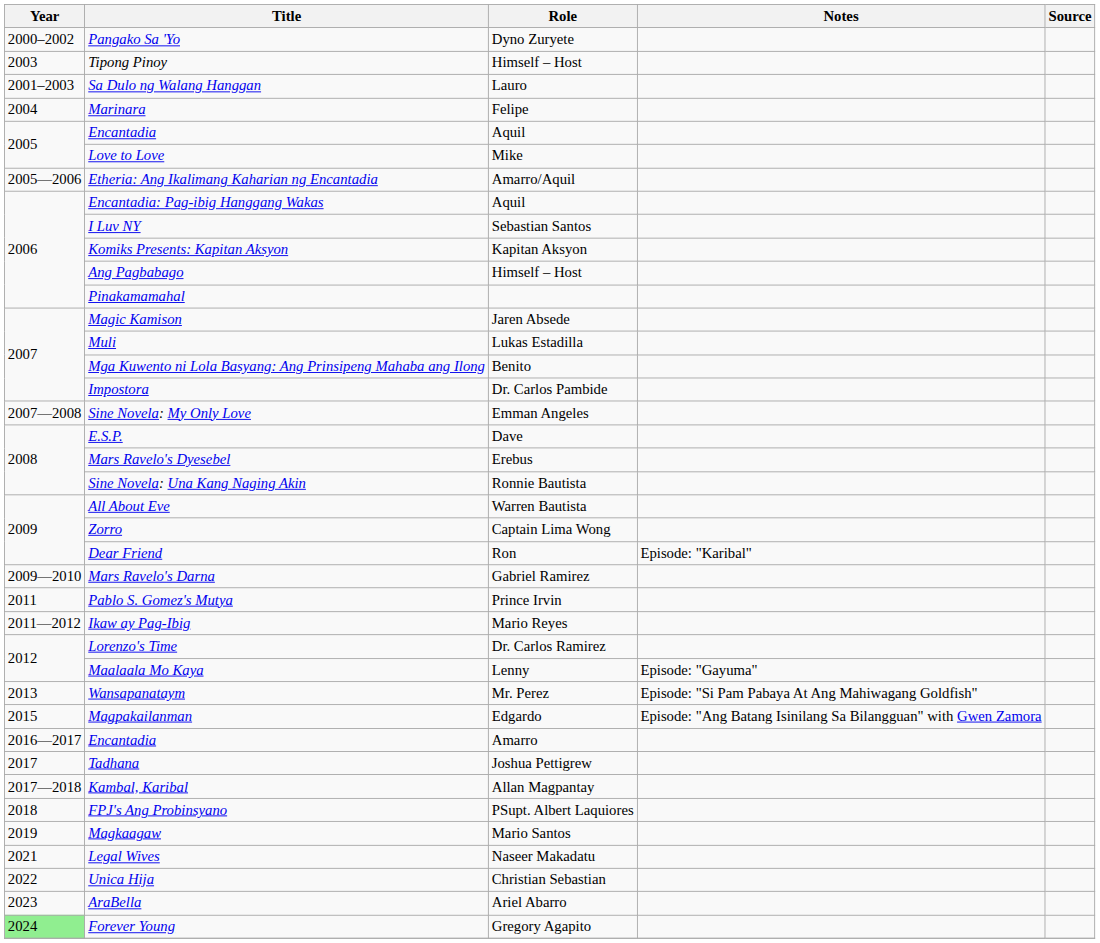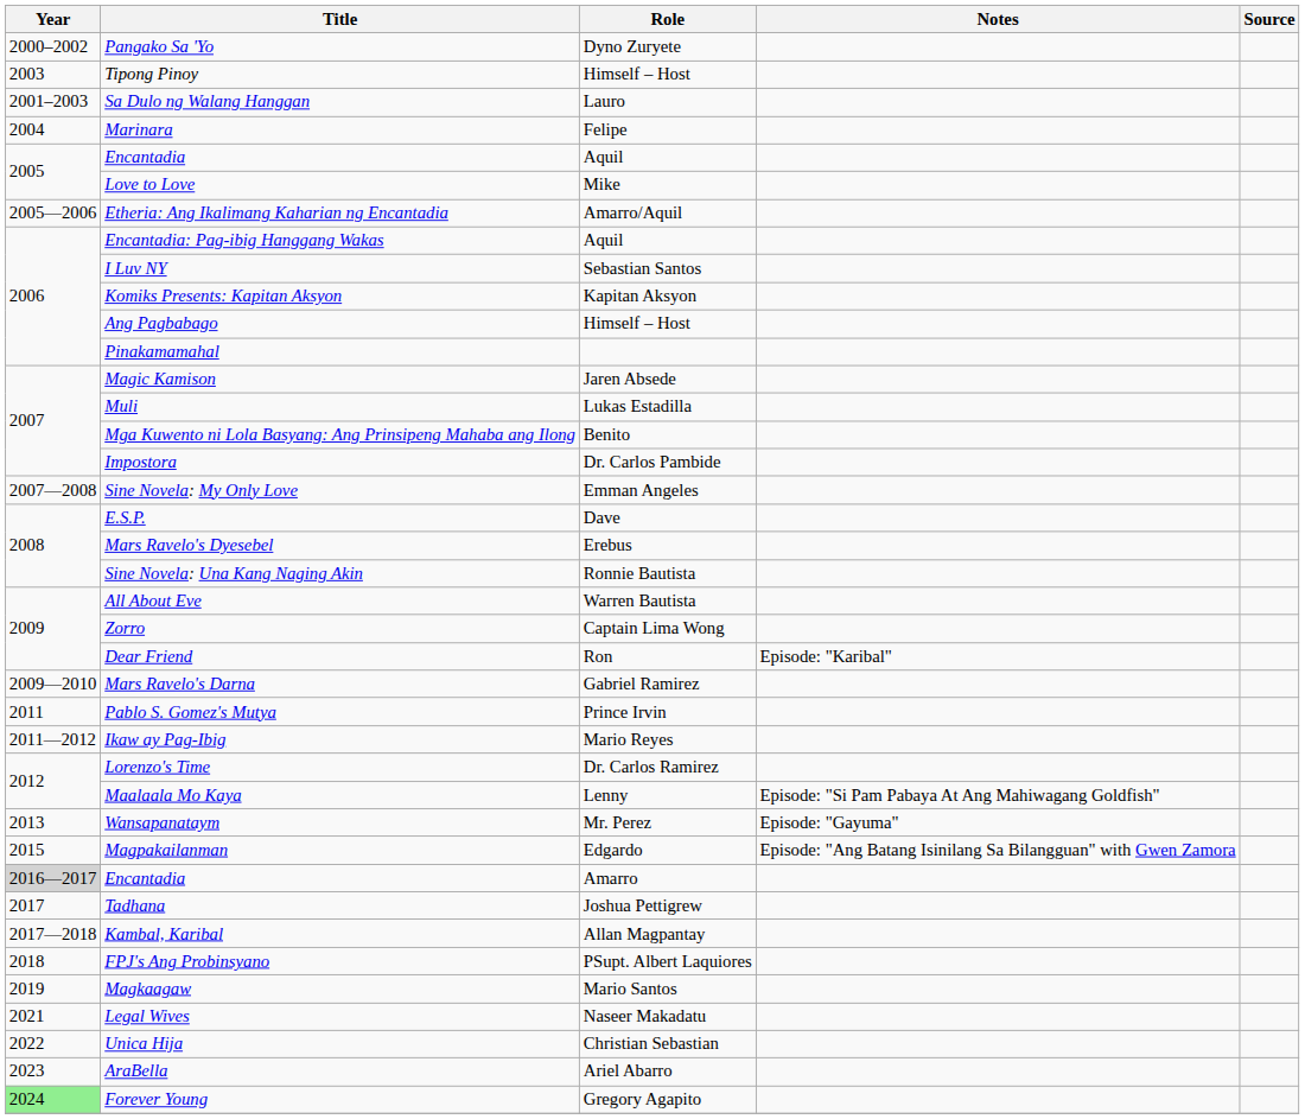 <table class="wikitable sortable" >
 <tr>
 <th>Year</th>
 <th>Title</th>
 <th>Role</th>
 <th class="unsortable">Notes </th>
 <th class="unsortable">Source </th>
 </tr>
 <tr>
 <td>2000–2002</td>
 <td><em><a href='#'>Pangako Sa 'Yo</a></em></td>
 <td>Dyno Zuryete</td>
 <td></td>
 <td></td>
 </tr>
 <tr>
 <td>2003</td>
 <td><em>Tipong Pinoy</em></td>
 <td>Himself – Host</td>
 <td></td>
 <td></td>
 </tr>
 <tr>
 <td>2001–2003</td>
 <td><em><a href='#'>Sa Dulo ng Walang Hanggan</a></em></td>
 <td>Lauro</td>
 <td></td>
 <td></td>
 </tr>
 <tr>
 <td>2004</td>
 <td><em><a href='#'>Marinara</a></em></td>
 <td>Felipe</td>
 <td></td>
 <td></td>
 </tr>
 <tr>
 <td rowspan="2">2005</td>
 <td><em><a href='#'>Encantadia</a></em></td>
 <td>Aquil</td>
 <td></td>
 <td></td>
 </tr>
 <tr>
 <td><em><a href='#'>Love to Love</a></em></td>
 <td>Mike</td>
 <td></td>
 <td></td>
 </tr>
 <tr>
 <td>2005—2006</td>
 <td><em><a href='#'>Etheria: Ang Ikalimang Kaharian ng Encantadia</a></em></td>
 <td>Amarro/Aquil</td>
 <td></td>
 <td></td>
 </tr>
 <tr>
 <td rowspan="5">2006</td>
 <td><em><a href='#'>Encantadia: Pag-ibig Hanggang Wakas</a></em></td>
 <td>Aquil</td>
 <td></td>
 <td></td>
 </tr>
 <tr>
 <td><em><a href='#'>I Luv NY</a></em></td>
 <td>Sebastian Santos</td>
 <td></td>
 <td></td>
 </tr>
 <tr>
 <td><em><a href='#'>Komiks Presents: Kapitan Aksyon</a></em></td>
 <td>Kapitan Aksyon</td>
 <td></td>
 <td></td>
 </tr>
 <tr>
 <td><em><a href='#'>Ang Pagbabago</a></em></td>
 <td>Himself – Host</td>
 <td></td>
 <td></td>
 </tr>
 <tr>
 <td><em><a href='#'>Pinakamamahal</a></em></td>
 <td></td>
 <td></td>
 <td></td>
 </tr>
 <tr>
 <td rowspan="4">2007</td>
 <td><em><a href='#'>Magic Kamison</a></em></td>
 <td>Jaren Absede</td>
 <td></td>
 <td></td>
 </tr>
 <tr>
 <td><em><a href='#'>Muli</a></em></td>
 <td>Lukas Estadilla</td>
 <td></td>
 <td></td>
 </tr>
 <tr>
 <td><em><a href='#'>Mga Kuwento ni Lola Basyang: Ang Prinsipeng Mahaba ang Ilong</a></em></td>
 <td>Benito</td>
 <td></td>
 <td></td>
 </tr>
 <tr>
 <td><em><a href='#'>Impostora</a></em></td>
 <td>Dr. Carlos Pambide</td>
 <td></td>
 <td></td>
 </tr>
 <tr>
 <td>2007—2008</td>
 <td><em><a href='#'>Sine Novela</a>: <a href='#'>My Only Love</a></em></td>
 <td>Emman Angeles</td>
 <td></td>
 <td></td>
 </tr>
 <tr>
 <td rowspan="3">2008</td>
 <td><em><a href='#'>E.S.P.</a></em></td>
 <td>Dave</td>
 <td></td>
 <td></td>
 </tr>
 <tr>
 <td><em><a href='#'>Mars Ravelo's Dyesebel</a></em></td>
 <td>Erebus</td>
 <td></td>
 <td></td>
 </tr>
 <tr>
 <td><em><a href='#'>Sine Novela</a>: <a href='#'>Una Kang Naging Akin</a></em></td>
 <td>Ronnie Bautista</td>
 <td></td>
 <td></td>
 </tr>
 <tr>
 <td rowspan="3">2009</td>
 <td><em><a href='#'>All About Eve</a></em></td>
 <td>Warren Bautista</td>
 <td></td>
 <td></td>
 </tr>
 <tr>
 <td><em><a href='#'>Zorro</a></em></td>
 <td>Captain Lima Wong</td>
 <td></td>
 <td></td>
 </tr>
 <tr>
 <td><em><a href='#'>Dear Friend</a></em></td>
 <td>Ron</td>
 <td>Episode: "Karibal"</td>
 <td></td>
 </tr>
 <tr>
 <td>2009—2010</td>
 <td><em><a href='#'>Mars Ravelo's Darna</a></em></td>
 <td>Gabriel Ramirez</td>
 <td></td>
 <td></td>
 </tr>
 <tr>
 <td>2011</td>
 <td><em><a href='#'>Pablo S. Gomez's Mutya</a></em></td>
 <td>Prince Irvin</td>
 <td></td>
 <td></td>
 </tr>
 <tr>
 <td>2011—2012</td>
 <td><em><a href='#'>Ikaw ay Pag-Ibig</a></em></td>
 <td>Mario Reyes</td>
 <td></td>
 <td></td>
 </tr>
 <tr>
 <td rowspan="2">2012</td>
 <td><em><a href='#'>Lorenzo's Time</a></em></td>
 <td>Dr. Carlos Ramirez</td>
 <td></td>
 <td></td>
 </tr>
 <tr>
 <td><em><a href='#'>Maalaala Mo Kaya</a></em></td>
 <td>Lenny</td>
-<td>Episode: "Gayuma"</td>
+<td>Episode: "Si Pam Pabaya At Ang Mahiwagang Goldfish"</td>
 <td></td>
 </tr>
 <tr>
 <td>2013</td>
 <td><em><a href='#'>Wansapanataym</a></em></td>
 <td>Mr. Perez</td>
-<td>Episode: "Si Pam Pabaya At Ang Mahiwagang Goldfish"</td>
+<td>Episode: "Gayuma"</td>
 <td></td>
 </tr>
 <tr>
 <td>2015</td>
 <td><em><a href='#'>Magpakailanman</a></em></td>
 <td>Edgardo</td>
 <td>Episode: "Ang Batang Isinilang Sa Bilangguan" with <a href='#'>Gwen Zamora</a></td>
 <td></td>
 </tr>
 <tr>
-<td>2016—2017</td>
+<td style="background: lightgrey;">2016—2017</td>
 <td><em><a href='#'>Encantadia</a></em></td>
 <td>Amarro</td>
 <td></td>
 <td></td>
 </tr>
 <tr>
 <td>2017</td>
 <td><em><a href='#'>Tadhana</a></em></td>
 <td>Joshua Pettigrew</td>
 <td></td>
 <td></td>
 </tr>
 <tr>
 <td>2017—2018</td>
 <td><em><a href='#'>Kambal, Karibal</a></em></td>
 <td>Allan Magpantay</td>
 <td></td>
 <td></td>
 </tr>
 <tr>
 <td>2018</td>
 <td><em><a href='#'>FPJ's Ang Probinsyano</a></em></td>
 <td>PSupt. Albert Laquiores</td>
 <td></td>
 </tr>
 <tr>
 <td>2019</td>
 <td><em><a href='#'>Magkaagaw</a></em></td>
 <td>Mario Santos</td>
 <td></td>
 <td></td>
 </tr>
 <tr>
 <td>2021</td>
 <td><em><a href='#'>Legal Wives</a></em></td>
 <td>Naseer Makadatu</td>
 <td></td>
 <td></td>
 </tr>
 <tr>
 <td>2022</td>
 <td><em><a href='#'>Unica Hija</a></em></td>
 <td>Christian Sebastian</td>
 <td></td>
 <td></td>
 </tr>
 <tr>
 <td>2023</td>
 <td><em><a href='#'>AraBella</a></em></td>
 <td>Ariel Abarro</td>
 <td></td>
 <td></td>
 </tr>
 <tr>
 <td style="background: lightgreen;">2024</td>
 <td><em><a href='#'>Forever Young</a></em></td>
 <td>Gregory Agapito</td>
 <td></td>
 <td></td>
 </tr>
 <tr>
 </tr>
 </table>
